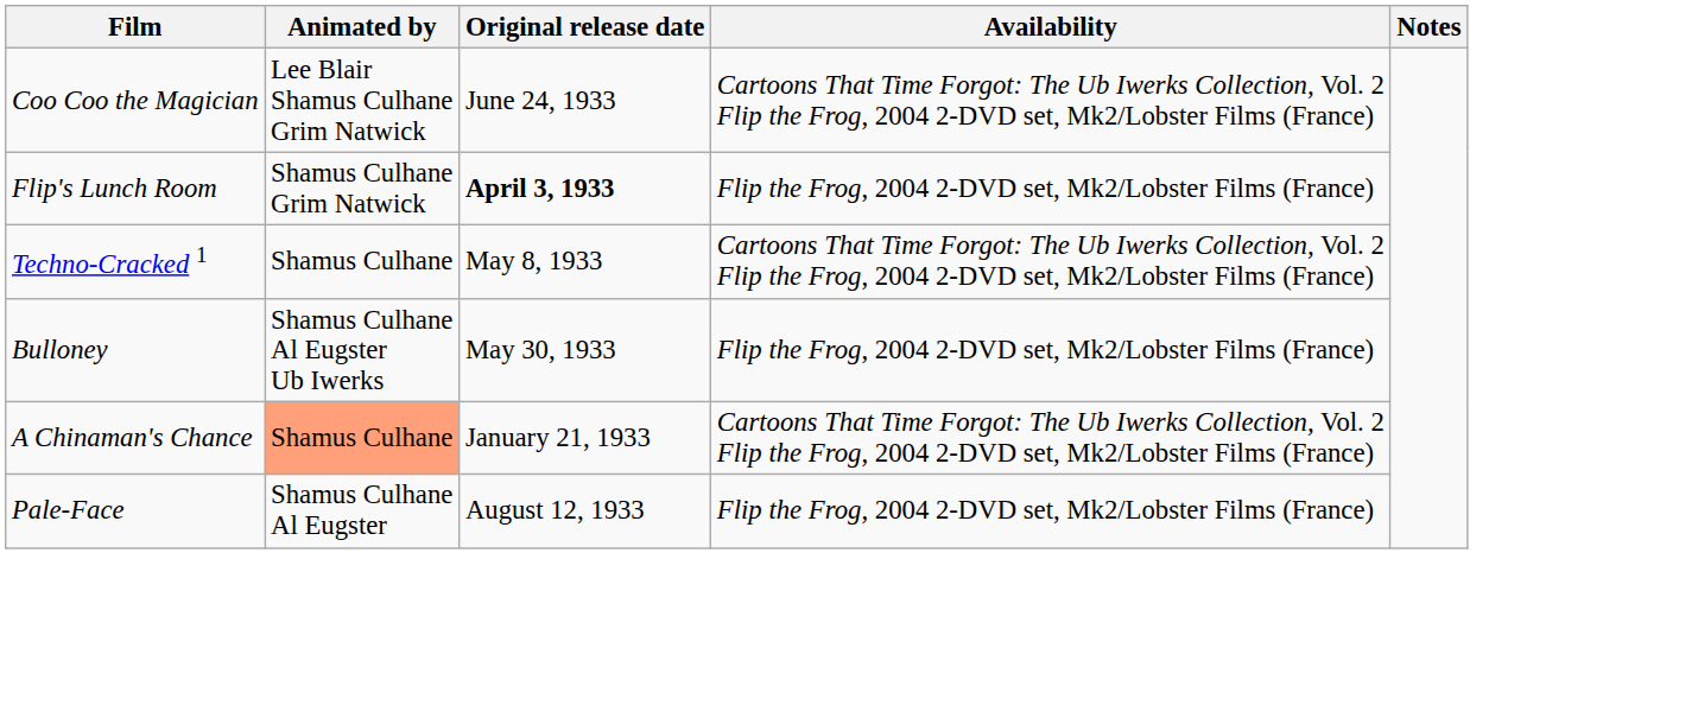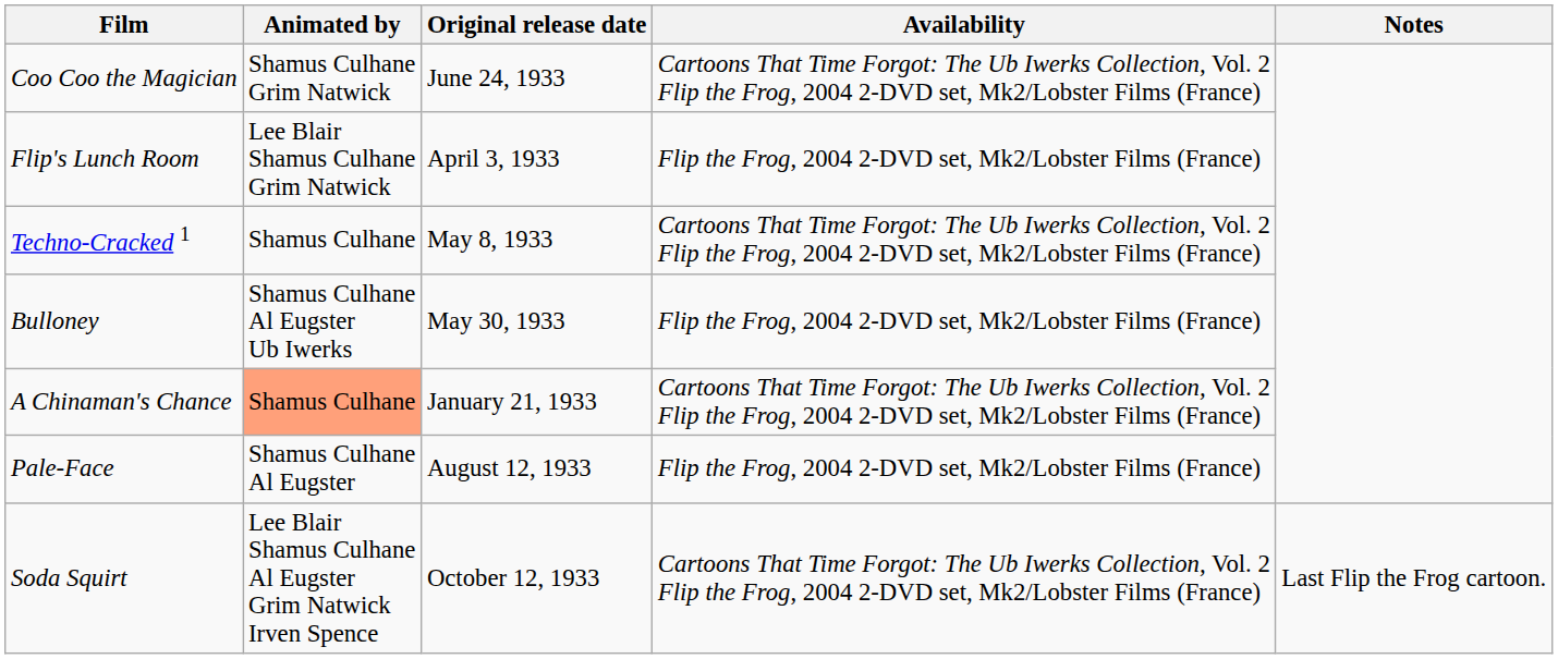 <table class="wikitable">
 <tr>
 <th>Film</th>
 <th>Animated by</th>
 <th>Original release date</th>
 <th>Availability</th>
 <th>Notes</th>
 </tr>
 <tr>
 <td><em>Coo Coo the Magician</em></td>
-<td>Lee Blair<br>Shamus Culhane<br>Grim Natwick</td>
+<td>Shamus Culhane<br>Grim Natwick</td>
 <td>June 24, 1933</td>
 <td><em>Cartoons That Time Forgot: The Ub Iwerks Collection,</em> Vol. 2<br><em>Flip the Frog</em>, 2004 2-DVD set, Mk2/Lobster Films (France)</td>
 </tr>
 <tr>
 <td><em>Flip's Lunch Room</em></td>
-<td>Shamus Culhane<br>Grim Natwick</td>
-<td><strong>April 3, 1933</strong></td>
+<td>Lee Blair<br>Shamus Culhane<br>Grim Natwick</td>
+<td>April 3, 1933</td>
 <td><em>Flip the Frog</em>, 2004 2-DVD set, Mk2/Lobster Films (France)</td>
 </tr>
 <tr>
 <td><em><a href='#'>Techno-Cracked</a></em> <sup>1</sup></td>
 <td>Shamus Culhane</td>
 <td>May 8, 1933</td>
 <td><em>Cartoons That Time Forgot: The Ub Iwerks Collection,</em> Vol. 2<br><em>Flip the Frog</em>, 2004 2-DVD set, Mk2/Lobster Films (France)</td>
 </tr>
 <tr>
 <td><em>Bulloney</em></td>
 <td>Shamus Culhane<br>Al Eugster<br>Ub Iwerks</td>
 <td>May 30, 1933</td>
 <td><em>Flip the Frog</em>, 2004 2-DVD set, Mk2/Lobster Films (France)</td>
 </tr>
 <tr>
 <td><em>A Chinaman's Chance</em></td>
 <td style="background: lightsalmon;">Shamus Culhane</td>
 <td>January 21, 1933</td>
 <td><em>Cartoons That Time Forgot: The Ub Iwerks Collection,</em> Vol. 2<br><em>Flip the Frog</em>, 2004 2-DVD set, Mk2/Lobster Films (France)</td>
 </tr>
 <tr>
 <td><em>Pale-Face</em></td>
 <td>Shamus Culhane<br>Al Eugster</td>
 <td>August 12, 1933</td>
 <td><em>Flip the Frog</em>, 2004 2-DVD set, Mk2/Lobster Films (France)</td>
 </tr>
+<tr>
+<td><em>Soda Squirt</em></td>
+<td>Lee Blair<br>Shamus Culhane<br>Al Eugster<br>Grim Natwick<br>Irven Spence</td>
+<td>October 12, 1933</td>
+<td><em>Cartoons That Time Forgot: The Ub Iwerks Collection,</em> Vol. 2<br><em>Flip the Frog</em>, 2004 2-DVD set, Mk2/Lobster Films (France)</td>
+<td>Last Flip the Frog cartoon.</td>
+</tr>
 </table>
